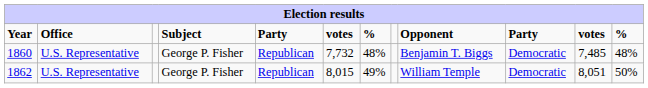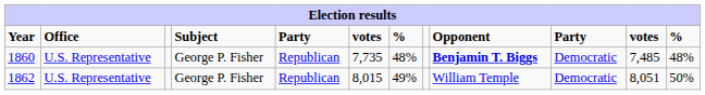 <table class=wikitable style="width: 94%" style="text-align: center;" align="center">
 <tr bgcolor=#cccccc>
 <th colspan=12 style="background: #ccccff;">Election results</th>
 </tr>
 <tr>
 <td><strong>Year</strong></td>
 <td><strong>Office</strong></td>
 <td></td>
 <td><strong>Subject</strong></td>
 <td><strong>Party</strong></td>
 <td><strong>votes</strong></td>
 <td><strong>%</strong></td>
 <td></td>
 <td><strong>Opponent</strong></td>
 <td><strong>Party</strong></td>
 <td><strong>votes</strong></td>
 <td><strong>%</strong></td>
 </tr>
 <tr>
 <td><a href='#'>1860</a></td>
 <td><a href='#'>U.S. Representative</a></td>
 <td></td>
 <td>George P. Fisher</td>
 <td><a href='#'>Republican</a></td>
-<td>7,732</td>
+<td>7,735</td>
 <td>48%</td>
 <td></td>
-<td><a href='#'>Benjamin T. Biggs</a></td>
+<td><strong><a href='#'>Benjamin T. Biggs</a></strong></td>
 <td><a href='#'>Democratic</a></td>
 <td>7,485</td>
 <td>48%</td>
 </tr>
 <tr>
 <td><a href='#'>1862</a></td>
 <td><a href='#'>U.S. Representative</a></td>
 <td></td>
 <td>George P. Fisher</td>
 <td><a href='#'>Republican</a></td>
 <td>8,015</td>
 <td>49%</td>
 <td></td>
 <td><a href='#'>William Temple</a></td>
 <td><a href='#'>Democratic</a></td>
 <td>8,051</td>
 <td>50%</td>
 </tr>
 </table>
